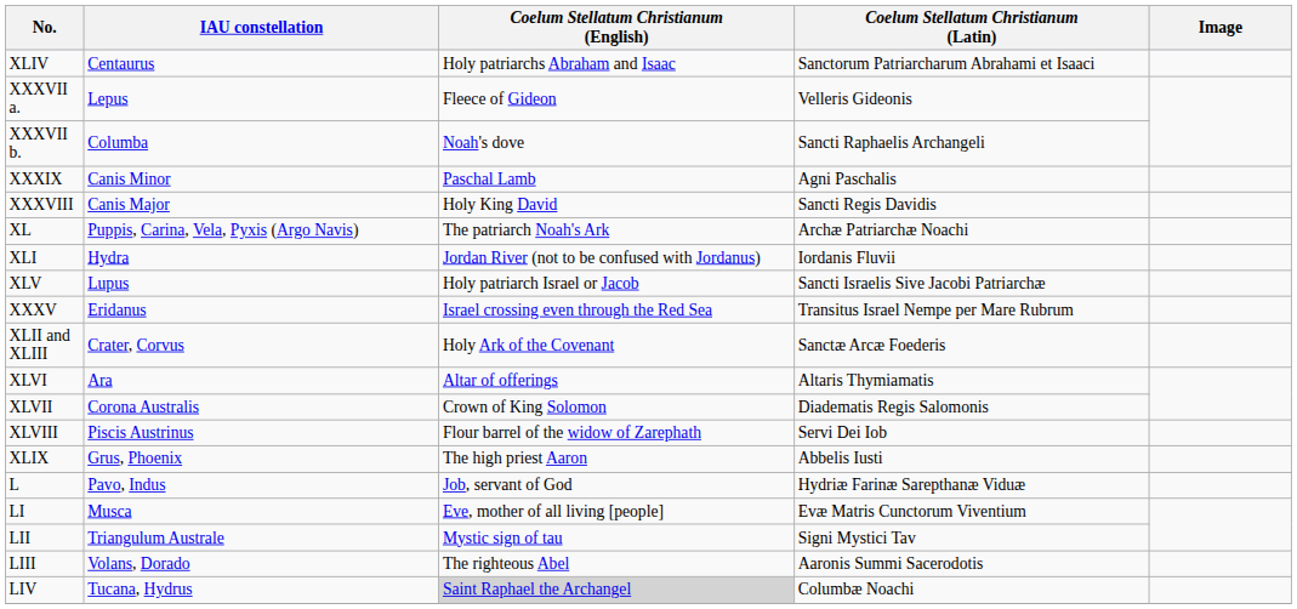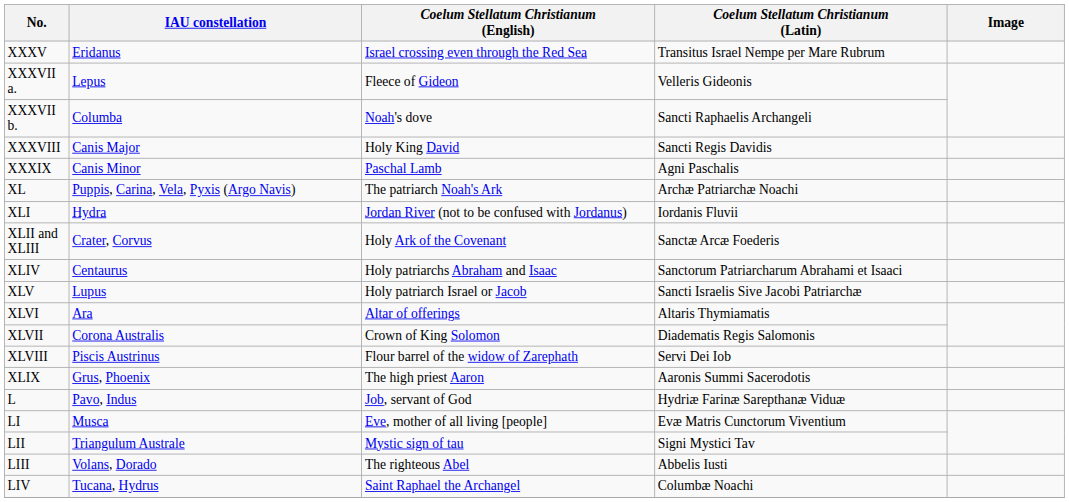 <table class="wikitable sortable">
 <tr style="background-color:#CEDAF2">
 <th width=5%>No.</th>
 <th width=25%><a href='#'>IAU constellation</a></th>
 <th width=25%><em>Coelum Stellatum Christianum</em> <br>(English)</th>
 <th width=25%><em>Coelum Stellatum Christianum</em> <br>(Latin)</th>
 <th width=10%>Image</th>
 </tr>
 <tr>
-<td>XLIV</td>
-<td><a href='#'>Centaurus</a></td>
-<td>Holy patriarchs <a href='#'>Abraham</a> and <a href='#'>Isaac</a></td>
-<td>Sanctorum Patriarcharum Abrahami et Isaaci</td>
+<td>XXXV</td>
+<td><a href='#'>Eridanus</a></td>
+<td><a href='#'>Israel crossing even through the Red Sea</a></td>
+<td>Transitus Israel Nempe per Mare Rubrum</td>
 <td></td>
 </tr>
 <tr>
 <td>XXXVII a.</td>
 <td><a href='#'>Lepus</a></td>
 <td>Fleece of <a href='#'>Gideon</a></td>
 <td>Velleris Gideonis</td>
 <td rowspan="2"></td>
 </tr>
 <tr>
 <td>XXXVII b.</td>
 <td><a href='#'>Columba</a></td>
 <td><a href='#'>Noah</a>'s dove</td>
 <td>Sancti Raphaelis Archangeli</td>
 </tr>
 <tr>
+<td>XXXVIII</td>
+<td><a href='#'>Canis Major</a></td>
+<td>Holy King <a href='#'>David</a></td>
+<td>Sancti Regis Davidis</td>
+<td></td>
+</tr>
+<tr>
 <td>XXXIX</td>
 <td><a href='#'>Canis Minor</a></td>
 <td><a href='#'>Paschal Lamb</a></td>
 <td>Agni Paschalis</td>
-<td></td>
-</tr>
-<tr>
-<td>XXXVIII</td>
-<td><a href='#'>Canis Major</a></td>
-<td>Holy King <a href='#'>David</a></td>
-<td>Sancti Regis Davidis</td>
 <td></td>
 </tr>
 <tr>
 <td>XL</td>
 <td><a href='#'>Puppis</a>, <a href='#'>Carina</a>, <a href='#'>Vela</a>, <a href='#'>Pyxis</a> (<a href='#'>Argo Navis</a>)</td>
 <td>The patriarch <a href='#'>Noah's Ark</a></td>
 <td>Archæ Patriarchæ Noachi</td>
 <td></td>
 </tr>
 <tr>
 <td>XLI</td>
 <td><a href='#'>Hydra</a></td>
 <td><a href='#'>Jordan River</a> (not to be confused with <a href='#'>Jordanus</a>)</td>
 <td>Iordanis Fluvii</td>
 <td></td>
 </tr>
 <tr>
+<td>XLII and XLIII</td>
+<td><a href='#'>Crater</a>, <a href='#'>Corvus</a></td>
+<td>Holy <a href='#'>Ark of the Covenant</a></td>
+<td>Sanctæ Arcæ Foederis</td>
+<td></td>
+</tr>
+<tr>
+<td>XLIV</td>
+<td><a href='#'>Centaurus</a></td>
+<td>Holy patriarchs <a href='#'>Abraham</a> and <a href='#'>Isaac</a></td>
+<td>Sanctorum Patriarcharum Abrahami et Isaaci</td>
+<td></td>
+</tr>
+<tr>
 <td>XLV</td>
 <td><a href='#'>Lupus</a></td>
 <td>Holy patriarch Israel or <a href='#'>Jacob</a></td>
 <td>Sancti Israelis Sive Jacobi Patriarchæ</td>
-<td></td>
-</tr>
-<tr>
-<td>XXXV</td>
-<td><a href='#'>Eridanus</a></td>
-<td><a href='#'>Israel crossing even through the Red Sea</a></td>
-<td>Transitus Israel Nempe per Mare Rubrum</td>
-<td></td>
-</tr>
-<tr>
-<td>XLII and XLIII</td>
-<td><a href='#'>Crater</a>, <a href='#'>Corvus</a></td>
-<td>Holy <a href='#'>Ark of the Covenant</a></td>
-<td>Sanctæ Arcæ Foederis</td>
 <td></td>
 </tr>
 <tr>
 <td>XLVI</td>
 <td><a href='#'>Ara</a></td>
 <td><a href='#'>Altar of offerings</a></td>
 <td>Altaris Thymiamatis</td>
 <td rowspan="2"></td>
 </tr>
 <tr>
 <td>XLVII</td>
 <td><a href='#'>Corona Australis</a></td>
 <td>Crown of King <a href='#'>Solomon</a></td>
 <td>Diadematis Regis Salomonis</td>
 </tr>
 <tr>
 <td>XLVIII</td>
 <td><a href='#'>Piscis Austrinus</a></td>
 <td>Flour barrel of the <a href='#'>widow of Zarephath</a></td>
 <td>Servi Dei Iob</td>
 <td></td>
 </tr>
 <tr>
 <td>XLIX</td>
 <td><a href='#'>Grus</a>, <a href='#'>Phoenix</a></td>
 <td>The high priest <a href='#'>Aaron</a></td>
-<td>Abbelis Iusti</td>
+<td>Aaronis Summi Sacerodotis</td>
 <td></td>
 </tr>
 <tr>
 <td>L</td>
 <td><a href='#'>Pavo</a>, <a href='#'>Indus</a></td>
 <td><a href='#'>Job</a>, servant of God</td>
 <td>Hydriæ Farinæ Sarepthanæ Viduæ</td>
 <td></td>
 </tr>
 <tr>
 <td>LI</td>
 <td><a href='#'>Musca</a></td>
 <td><a href='#'>Eve</a>, mother of all living [people]</td>
 <td>Evæ Matris Cunctorum Viventium</td>
 <td rowspan="2"></td>
 </tr>
 <tr>
 <td>LII</td>
 <td><a href='#'>Triangulum Australe</a></td>
 <td><a href='#'>Mystic sign of tau</a></td>
 <td>Signi Mystici Tav</td>
 </tr>
 <tr>
 <td>LIII</td>
 <td><a href='#'>Volans</a>, <a href='#'>Dorado</a></td>
 <td>The righteous <a href='#'>Abel</a></td>
-<td>Aaronis Summi Sacerodotis</td>
+<td>Abbelis Iusti</td>
 <td></td>
 </tr>
 <tr>
 <td>LIV</td>
 <td><a href='#'>Tucana</a>, <a href='#'>Hydrus</a></td>
-<td style="background: lightgrey;"><a href='#'>Saint Raphael the Archangel</a></td>
+<td><a href='#'>Saint Raphael the Archangel</a></td>
 <td>Columbæ Noachi</td>
 <td></td>
 </tr>
 <tr>
 </tr>
 </table>
